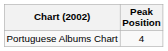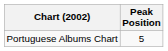 <table class="wikitable sortable">
 <tr>
 <th style="text-align:center;">Chart (2002)</th>
 <th style="text-align:center;">Peak<br>Position</th>
 </tr>
 <tr>
 <td align="left">Portuguese Albums Chart</td>
-<td style="text-align:center;">4</td>
+<td style="text-align:center;">5</td>
 </tr>
 </table>
